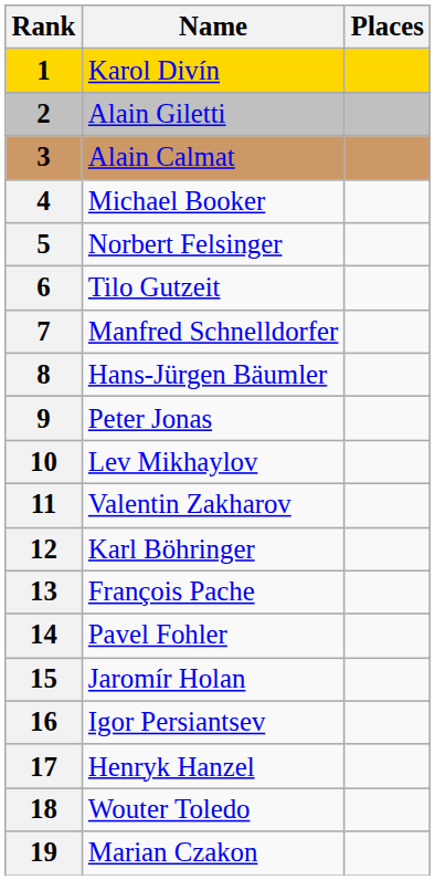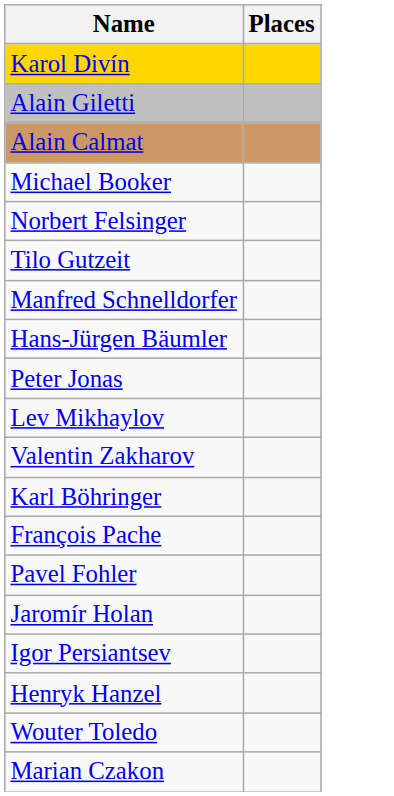 <table class="wikitable">
 <tr>
-<th>Rank</th>
 <th>Name</th>
 <th>Places</th>
 </tr>
 <tr bgcolor="gold">
-<td align="center"><strong>1</strong></td>
 <td> <a href='#'>Karol Divín</a></td>
 <td></td>
 </tr>
 <tr bgcolor="silver">
-<td align="center"><strong>2</strong></td>
 <td> <a href='#'>Alain Giletti</a></td>
 <td></td>
 </tr>
 <tr bgcolor="cc9966">
-<td align="center"><strong>3</strong></td>
 <td> <a href='#'>Alain Calmat</a></td>
 <td></td>
 </tr>
 <tr>
-<th>4</th>
 <td> <a href='#'>Michael Booker</a></td>
 <td></td>
 </tr>
 <tr>
-<th>5</th>
 <td> <a href='#'>Norbert Felsinger</a></td>
 <td></td>
 </tr>
 <tr>
-<th>6</th>
 <td> <a href='#'>Tilo Gutzeit</a></td>
 <td></td>
 </tr>
 <tr>
-<th>7</th>
 <td> <a href='#'>Manfred Schnelldorfer</a></td>
 <td></td>
 </tr>
 <tr>
-<th>8</th>
 <td> <a href='#'>Hans-Jürgen Bäumler</a></td>
 <td></td>
 </tr>
 <tr>
-<th>9</th>
 <td> <a href='#'>Peter Jonas</a></td>
 <td></td>
 </tr>
 <tr>
-<th>10</th>
 <td> <a href='#'>Lev Mikhaylov</a></td>
 <td></td>
 </tr>
 <tr>
-<th>11</th>
 <td> <a href='#'>Valentin Zakharov</a></td>
 <td></td>
 </tr>
 <tr>
-<th>12</th>
 <td> <a href='#'>Karl Böhringer</a></td>
 <td></td>
 </tr>
 <tr>
-<th>13</th>
 <td> <a href='#'>François Pache</a></td>
 <td></td>
 </tr>
 <tr>
-<th>14</th>
 <td> <a href='#'>Pavel Fohler</a></td>
 <td></td>
 </tr>
 <tr>
-<th>15</th>
 <td> <a href='#'>Jaromír Holan</a></td>
 <td></td>
 </tr>
 <tr>
-<th>16</th>
 <td> <a href='#'>Igor Persiantsev</a></td>
 <td></td>
 </tr>
 <tr>
-<th>17</th>
 <td> <a href='#'>Henryk Hanzel</a></td>
 <td></td>
 </tr>
 <tr>
-<th>18</th>
 <td> <a href='#'>Wouter Toledo</a></td>
 <td></td>
 </tr>
 <tr>
-<th>19</th>
 <td> <a href='#'>Marian Czakon</a></td>
 <td></td>
 </tr>
 </table>
